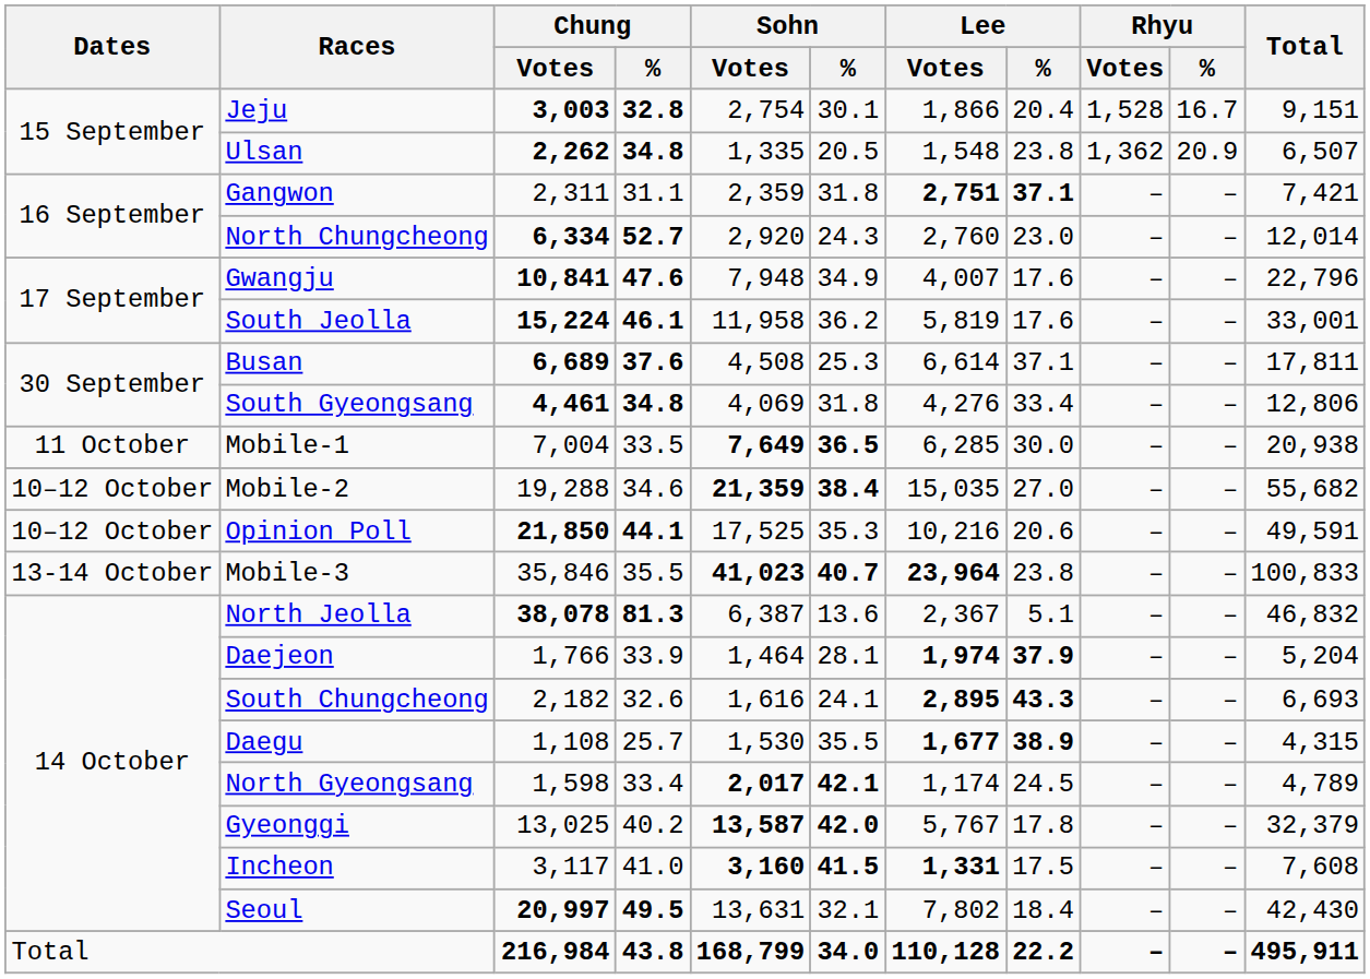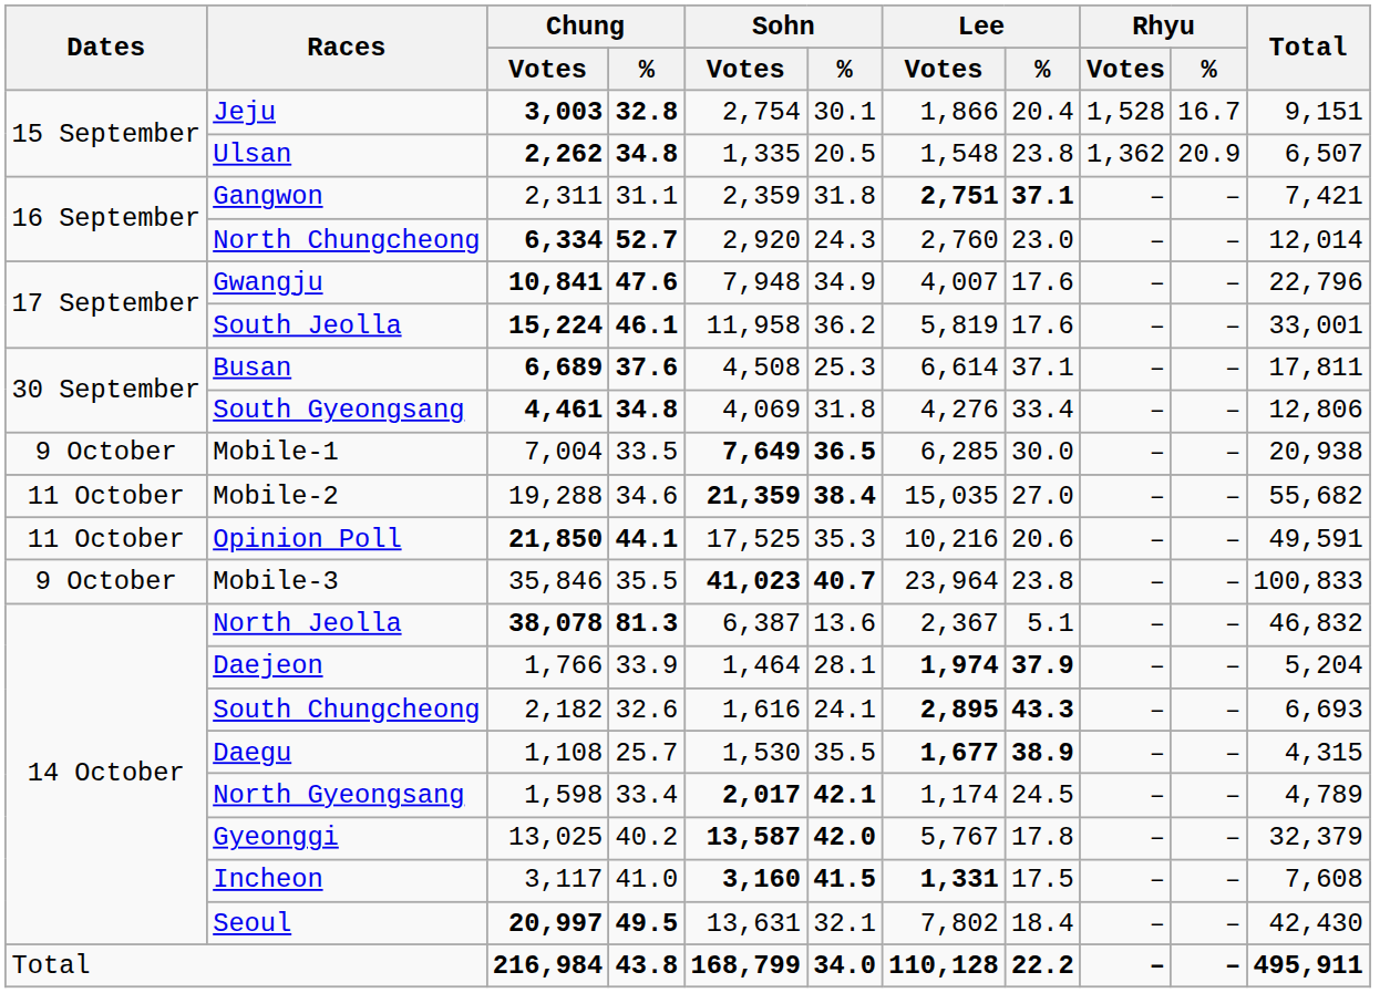 <table class=wikitable style=text-align:right>
 <tr>
 <th rowspan=2>Dates</th>
 <th rowspan=2>Races</th>
 <th colspan=2>Chung</th>
 <th colspan=2>Sohn</th>
 <th colspan=2>Lee</th>
 <th colspan=2>Rhyu</th>
 <th rowspan=2>Total</th>
 </tr>
 <tr>
 <th>Votes</th>
 <th>%</th>
 <th>Votes</th>
 <th>%</th>
 <th>Votes</th>
 <th>%</th>
 <th>Votes</th>
 <th>%</th>
 </tr>
 <tr>
 <td rowspan=2 align=center>15 September</td>
 <td align=left><a href='#'>Jeju</a></td>
 <td><strong>3,003</strong></td>
 <td><strong>32.8</strong></td>
 <td>2,754</td>
 <td>30.1</td>
 <td>1,866</td>
 <td>20.4</td>
 <td>1,528</td>
 <td>16.7</td>
 <td>9,151</td>
 </tr>
 <tr>
 <td align=left><a href='#'>Ulsan</a></td>
 <td><strong>2,262</strong></td>
 <td><strong>34.8</strong></td>
 <td>1,335</td>
 <td>20.5</td>
 <td>1,548</td>
 <td>23.8</td>
 <td>1,362</td>
 <td>20.9</td>
 <td>6,507</td>
 </tr>
 <tr>
 <td rowspan=2 align=center>16 September</td>
 <td align=left><a href='#'>Gangwon</a></td>
 <td>2,311</td>
 <td>31.1</td>
 <td>2,359</td>
 <td>31.8</td>
 <td><strong>2,751</strong></td>
 <td><strong>37.1</strong></td>
 <td>–</td>
 <td>–</td>
 <td>7,421</td>
 </tr>
 <tr>
 <td align=left><a href='#'>North Chungcheong</a></td>
 <td><strong>6,334</strong></td>
 <td><strong>52.7</strong></td>
 <td>2,920</td>
 <td>24.3</td>
 <td>2,760</td>
 <td>23.0</td>
 <td>–</td>
 <td>–</td>
 <td>12,014</td>
 </tr>
 <tr>
 <td rowspan=2 align=center>17 September</td>
 <td align=left><a href='#'>Gwangju</a></td>
 <td><strong>10,841</strong></td>
 <td><strong>47.6</strong></td>
 <td>7,948</td>
 <td>34.9</td>
 <td>4,007</td>
 <td>17.6</td>
 <td>–</td>
 <td>–</td>
 <td>22,796</td>
 </tr>
 <tr>
 <td align=left><a href='#'>South Jeolla</a></td>
 <td><strong>15,224</strong></td>
 <td><strong>46.1</strong></td>
 <td>11,958</td>
 <td>36.2</td>
 <td>5,819</td>
 <td>17.6</td>
 <td>–</td>
 <td>–</td>
 <td>33,001</td>
 </tr>
 <tr>
 <td rowspan=2 align=center>30 September</td>
 <td align=left><a href='#'>Busan</a></td>
 <td><strong>6,689</strong></td>
 <td><strong>37.6</strong></td>
 <td>4,508</td>
 <td>25.3</td>
 <td>6,614</td>
 <td>37.1</td>
 <td>–</td>
 <td>–</td>
 <td>17,811</td>
 </tr>
 <tr>
 <td align=left><a href='#'>South Gyeongsang</a></td>
 <td><strong>4,461</strong></td>
 <td><strong>34.8</strong></td>
 <td>4,069</td>
 <td>31.8</td>
 <td>4,276</td>
 <td>33.4</td>
 <td>–</td>
 <td>–</td>
 <td>12,806</td>
 </tr>
 <tr>
-<td align=center>11 October</td>
+<td align=center>9 October</td>
 <td align=left>Mobile-1</td>
 <td>7,004</td>
 <td>33.5</td>
 <td><strong>7,649</strong></td>
 <td><strong>36.5</strong></td>
 <td>6,285</td>
 <td>30.0</td>
 <td>–</td>
 <td>–</td>
 <td>20,938</td>
 </tr>
 <tr>
-<td>10–12 October</td>
+<td align=center>11 October</td>
 <td align=left>Mobile-2</td>
 <td>19,288</td>
 <td>34.6</td>
 <td><strong>21,359</strong></td>
 <td><strong>38.4</strong></td>
 <td>15,035</td>
 <td>27.0</td>
 <td>–</td>
 <td>–</td>
 <td>55,682</td>
 </tr>
 <tr>
-<td>10–12 October</td>
+<td align=center>11 October</td>
 <td align=left><a href='#'>Opinion Poll</a></td>
 <td><strong>21,850</strong></td>
 <td><strong>44.1</strong></td>
 <td>17,525</td>
 <td>35.3</td>
 <td>10,216</td>
 <td>20.6</td>
 <td>–</td>
 <td>–</td>
 <td>49,591</td>
 </tr>
 <tr>
-<td align=center>13-14 October</td>
+<td align=center>9 October</td>
 <td align="left">Mobile-3</td>
 <td>35,846</td>
 <td>35.5</td>
 <td><strong>41,023</strong></td>
 <td><strong>40.7</strong></td>
-<td><strong>23,964</strong></td>
+<td>23,964</td>
 <td>23.8</td>
 <td>–</td>
 <td>–</td>
 <td>100,833</td>
 </tr>
 <tr>
 <td rowspan=8 align=center>14 October</td>
 <td align=left><a href='#'>North Jeolla</a></td>
 <td><strong>38,078</strong></td>
 <td><strong>81.3</strong></td>
 <td>6,387</td>
 <td>13.6</td>
 <td>2,367</td>
 <td>5.1</td>
 <td>–</td>
 <td>–</td>
 <td>46,832</td>
 </tr>
 <tr>
 <td align=left><a href='#'>Daejeon</a></td>
 <td>1,766</td>
 <td>33.9</td>
 <td>1,464</td>
 <td>28.1</td>
 <td><strong>1,974</strong></td>
 <td><strong>37.9</strong></td>
 <td>–</td>
 <td>–</td>
 <td>5,204</td>
 </tr>
 <tr>
 <td align=left><a href='#'>South Chungcheong</a></td>
 <td>2,182</td>
 <td>32.6</td>
 <td>1,616</td>
 <td>24.1</td>
 <td><strong>2,895</strong></td>
 <td><strong>43.3</strong></td>
 <td>–</td>
 <td>–</td>
 <td>6,693</td>
 </tr>
 <tr>
 <td align=left><a href='#'>Daegu</a></td>
 <td>1,108</td>
 <td>25.7</td>
 <td>1,530</td>
 <td>35.5</td>
 <td><strong>1,677</strong></td>
 <td><strong>38.9</strong></td>
 <td>–</td>
 <td>–</td>
 <td>4,315</td>
 </tr>
 <tr>
 <td align=left><a href='#'>North Gyeongsang</a></td>
 <td>1,598</td>
 <td>33.4</td>
 <td><strong>2,017</strong></td>
 <td><strong>42.1</strong></td>
 <td>1,174</td>
 <td>24.5</td>
 <td>–</td>
 <td>–</td>
 <td>4,789</td>
 </tr>
 <tr>
 <td align=left><a href='#'>Gyeonggi</a></td>
 <td>13,025</td>
 <td>40.2</td>
 <td><strong>13,587</strong></td>
 <td><strong>42.0</strong></td>
 <td>5,767</td>
 <td>17.8</td>
 <td>–</td>
 <td>–</td>
 <td>32,379</td>
 </tr>
 <tr>
 <td align=left><a href='#'>Incheon</a></td>
 <td>3,117</td>
 <td>41.0</td>
 <td><strong>3,160</strong></td>
 <td><strong>41.5</strong></td>
 <td><strong>1,331</strong></td>
 <td>17.5</td>
 <td>–</td>
 <td>–</td>
 <td>7,608</td>
 </tr>
 <tr>
 <td align=left><a href='#'>Seoul</a></td>
 <td><strong>20,997</strong></td>
 <td><strong>49.5</strong></td>
 <td>13,631</td>
 <td>32.1</td>
 <td>7,802</td>
 <td>18.4</td>
 <td>–</td>
 <td>–</td>
 <td>42,430</td>
 </tr>
 <tr>
 <td colspan=2 align=left>Total</td>
 <td><strong>216,984</strong></td>
 <td><strong>43.8</strong></td>
 <td><strong>168,799</strong></td>
 <td><strong>34.0</strong></td>
 <td><strong>110,128</strong></td>
 <td><strong>22.2</strong></td>
 <td><strong>–</strong></td>
 <td><strong>–</strong></td>
 <td><strong>495,911</strong></td>
 </tr>
 </table>
